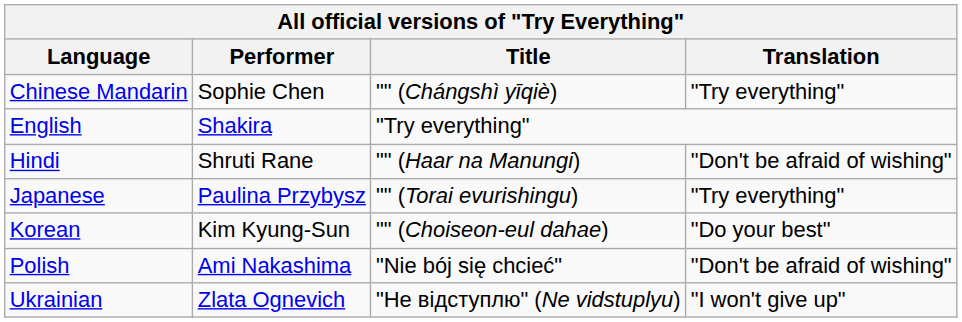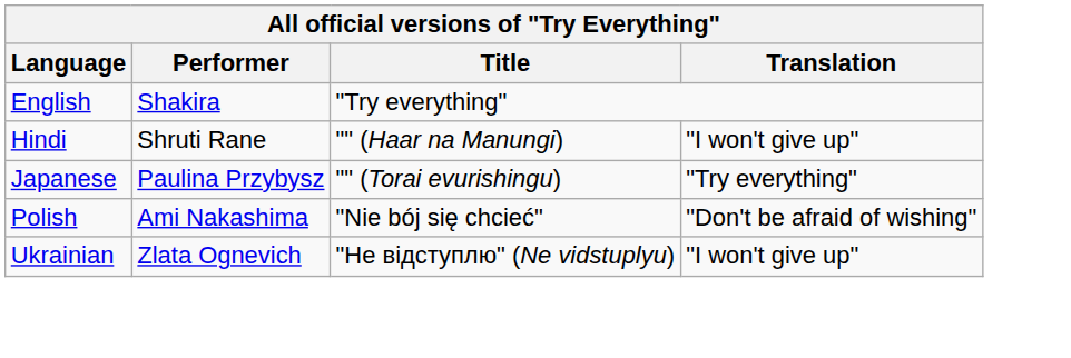 <table class="wikitable sortable collapsible">
 <tr>
 <th colspan="4">All official versions of "Try Everything"</th>
 </tr>
 <tr>
 <th>Language</th>
 <th>Performer</th>
 <th>Title</th>
 <th>Translation</th>
 </tr>
 <tr>
-<td><a href='#'>Chinese Mandarin</a></td>
-<td>Sophie Chen</td>
-<td>"" (<em>Chángshì yīqiè</em>)</td>
-<td>"Try everything"</td>
-</tr>
-<tr>
 <td><a href='#'>English</a></td>
 <td><a href='#'>Shakira</a></td>
 <td colspan="2">"Try everything"</td>
 </tr>
 <tr>
 <td><a href='#'>Hindi</a></td>
 <td>Shruti Rane</td>
 <td>"" (<em>Haar na Manungi</em>)</td>
-<td>"Don't be afraid of wishing"</td>
+<td>"I won't give up"</td>
 </tr>
 <tr>
 <td><a href='#'>Japanese</a></td>
 <td><a href='#'>Paulina Przybysz</a></td>
 <td>"" (<em>Torai evurishingu</em>)</td>
 <td>"Try everything"</td>
-</tr>
-<tr>
-<td><a href='#'>Korean</a></td>
-<td>Kim Kyung-Sun</td>
-<td>"" (<em>Choiseon-eul dahae</em>)</td>
-<td>"Do your best"</td>
 </tr>
 <tr>
 <td><a href='#'>Polish</a></td>
 <td><a href='#'>Ami Nakashima</a></td>
 <td>"Nie bój się chcieć"</td>
 <td>"Don't be afraid of wishing"</td>
 </tr>
 <tr>
 <td><a href='#'>Ukrainian</a></td>
 <td><a href='#'>Zlata Ognevich</a></td>
 <td>"Не відступлю" (<em>Ne vidstuplyu</em>)</td>
 <td>"I won't give up"</td>
 </tr>
 </table>
